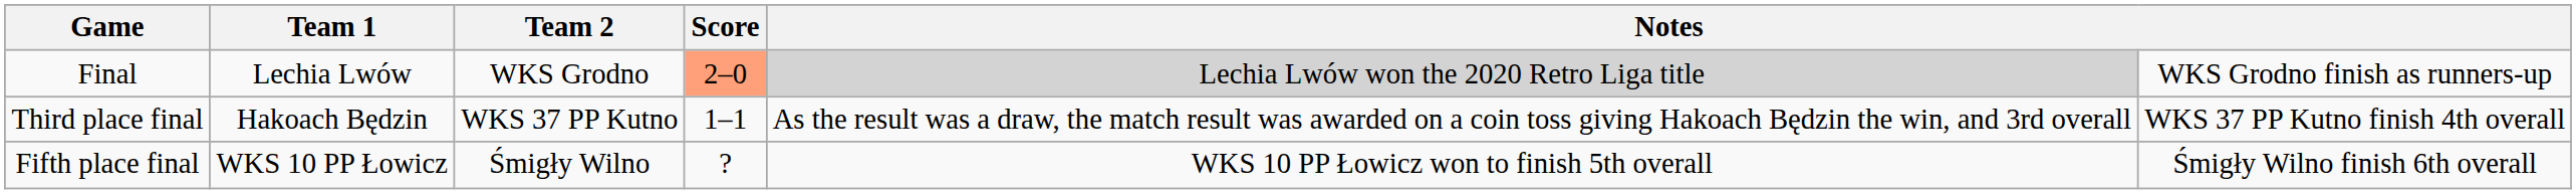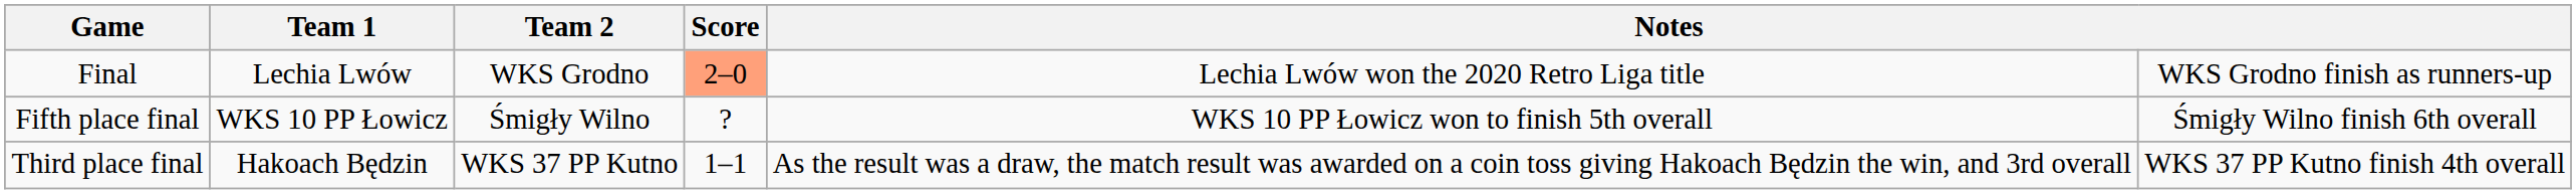 <table class="wikitable" style="text-align: center">
 <tr>
 <th>Game</th>
 <th>Team 1</th>
 <th>Team 2</th>
 <th>Score</th>
 <th colspan=2>Notes</th>
 </tr>
 <tr>
 <td>Final</td>
 <td>Lechia Lwów</td>
 <td>WKS Grodno</td>
 <td style="background: lightsalmon;">2–0</td>
-<td style="background: lightgrey;">Lechia Lwów won the 2020 Retro Liga title</td>
+<td>Lechia Lwów won the 2020 Retro Liga title</td>
 <td>WKS Grodno finish as runners-up</td>
+</tr>
+<tr>
+<td>Fifth place final</td>
+<td>WKS 10 PP Łowicz</td>
+<td>Śmigły Wilno</td>
+<td>?</td>
+<td>WKS 10 PP Łowicz won to finish 5th overall</td>
+<td>Śmigły Wilno finish 6th overall</td>
 </tr>
 <tr>
 <td>Third place final</td>
 <td>Hakoach Będzin</td>
 <td>WKS 37 PP Kutno</td>
 <td>1–1</td>
 <td>As the result was a draw, the match result was awarded on a coin toss giving Hakoach Będzin the win, and 3rd overall</td>
 <td>WKS 37 PP Kutno finish 4th overall</td>
 </tr>
-<tr>
-<td>Fifth place final</td>
-<td>WKS 10 PP Łowicz</td>
-<td>Śmigły Wilno</td>
-<td>?</td>
-<td>WKS 10 PP Łowicz won to finish 5th overall</td>
-<td>Śmigły Wilno finish 6th overall</td>
-</tr>
 </table>
